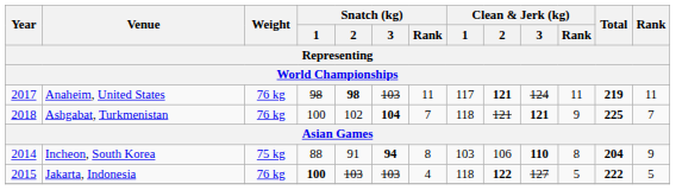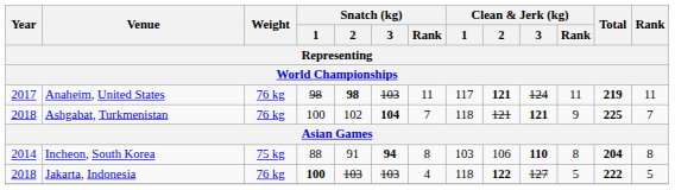 <table class = "wikitable" style="text-align:center;">
 <tr>
 <th rowspan=2 width=40>Year</th>
 <th rowspan=2 width=250>Venue</th>
 <th rowspan=2 width=60>Weight</th>
 <th colspan=4>Snatch (kg)</th>
 <th colspan=4>Clean & Jerk (kg)</th>
 <th rowspan=2 width=40>Total</th>
 <th rowspan=2 width=40>Rank</th>
 </tr>
 <tr>
 <th width=40>1</th>
 <th width=40>2</th>
 <th width=40>3</th>
 <th width=40>Rank</th>
 <th width=40>1</th>
 <th width=40>2</th>
 <th width=40>3</th>
 <th width=40>Rank</th>
 </tr>
 <tr>
 <th colspan=13>Representing </th>
 </tr>
 <tr>
 <th colspan=13><a href='#'>World Championships</a></th>
 </tr>
 <tr>
 <td><a href='#'>2017</a></td>
 <td align=left> <a href='#'>Anaheim</a>, <a href='#'>United States</a></td>
 <td><a href='#'>76 kg</a></td>
 <td><s>98</s></td>
 <td><strong>98</strong></td>
 <td><s>103</s></td>
 <td>11</td>
 <td>117</td>
 <td><strong>121</strong></td>
 <td><s>124</s></td>
 <td>11</td>
 <td><strong>219</strong></td>
 <td>11</td>
 </tr>
 <tr>
 <td><a href='#'>2018</a></td>
 <td align=left> <a href='#'>Ashgabat</a>, <a href='#'>Turkmenistan</a></td>
 <td><a href='#'>76 kg</a></td>
 <td>100</td>
 <td>102</td>
 <td><strong>104</strong></td>
 <td>7</td>
 <td>118</td>
 <td><s>121</s></td>
 <td><strong>121</strong></td>
 <td>9</td>
 <td><strong>225</strong></td>
 <td>7</td>
 </tr>
 <tr>
 <th colspan=13><a href='#'>Asian Games</a></th>
 </tr>
 <tr>
 <td><a href='#'>2014</a></td>
 <td align=left> <a href='#'>Incheon</a>, <a href='#'>South Korea</a></td>
 <td><a href='#'>75 kg</a></td>
 <td>88</td>
 <td>91</td>
 <td><strong>94</strong></td>
 <td>8</td>
 <td>103</td>
 <td>106</td>
 <td><strong>110</strong></td>
 <td>8</td>
 <td><strong>204</strong></td>
-<td>9</td>
+<td>8</td>
 </tr>
 <tr>
-<td><a href='#'>2015</a></td>
+<td><a href='#'>2018</a></td>
 <td align=left> <a href='#'>Jakarta</a>, <a href='#'>Indonesia</a></td>
 <td><a href='#'>76 kg</a></td>
 <td><strong>100</strong></td>
 <td><s>103</s></td>
 <td><s>103</s></td>
 <td>4</td>
 <td>118</td>
 <td><strong>122</strong></td>
 <td><s>127</s></td>
 <td>5</td>
 <td><strong>222</strong></td>
 <td>5</td>
 </tr>
 <tr>
 </tr>
 </table>
